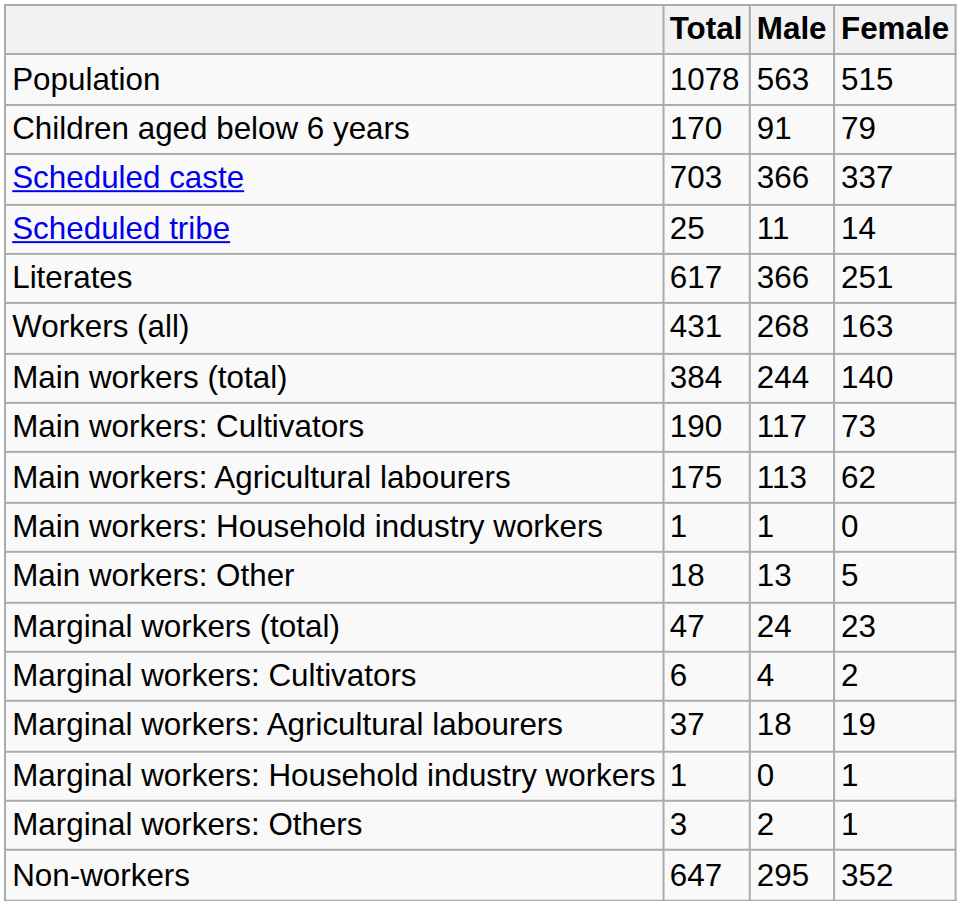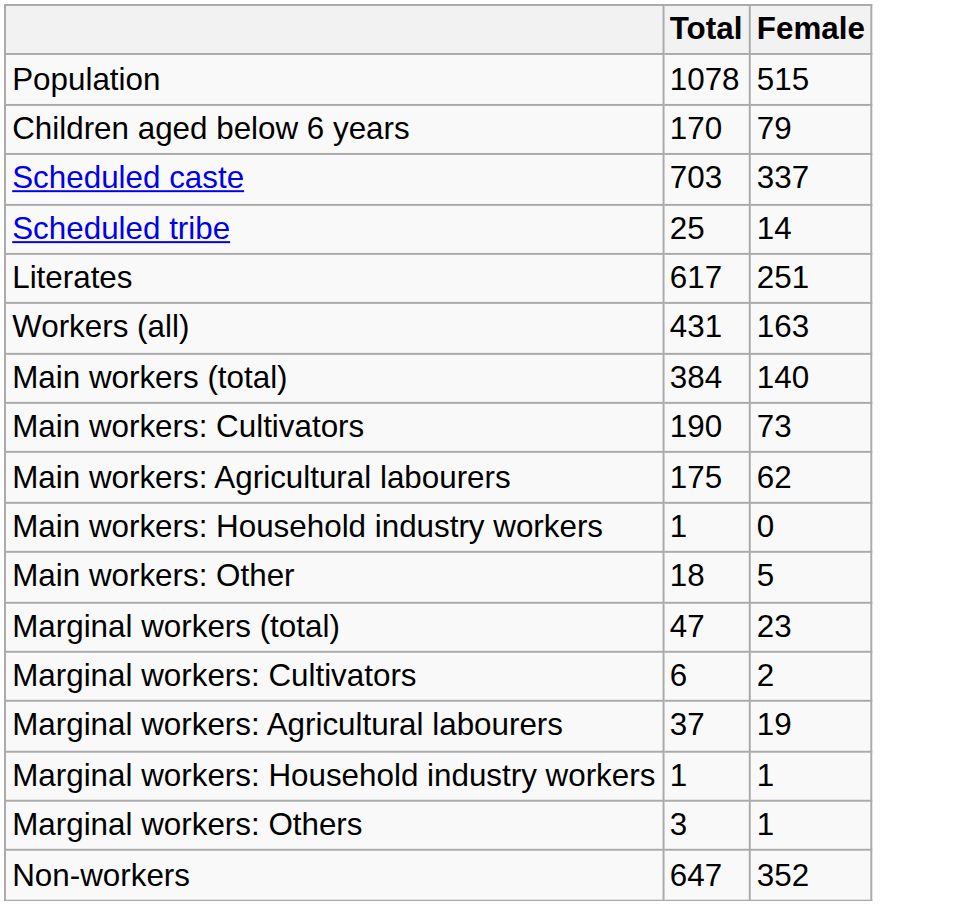 <table class="wikitable sortable">
 <tr>
 <th></th>
 <th>Total</th>
-<th>Male</th>
 <th>Female</th>
 </tr>
 <tr>
 <td>Population</td>
 <td>1078</td>
-<td>563</td>
 <td>515</td>
 </tr>
 <tr>
 <td>Children aged below 6 years</td>
 <td>170</td>
-<td>91</td>
 <td>79</td>
 </tr>
 <tr>
 <td><a href='#'>Scheduled caste</a></td>
 <td>703</td>
-<td>366</td>
 <td>337</td>
 </tr>
 <tr>
 <td><a href='#'>Scheduled tribe</a></td>
 <td>25</td>
-<td>11</td>
 <td>14</td>
 </tr>
 <tr>
 <td>Literates</td>
 <td>617</td>
-<td>366</td>
 <td>251</td>
 </tr>
 <tr>
 <td>Workers (all)</td>
 <td>431</td>
-<td>268</td>
 <td>163</td>
 </tr>
 <tr>
 <td>Main workers (total)</td>
 <td>384</td>
-<td>244</td>
 <td>140</td>
 </tr>
 <tr>
 <td>Main workers: Cultivators</td>
 <td>190</td>
-<td>117</td>
 <td>73</td>
 </tr>
 <tr>
 <td>Main workers: Agricultural labourers</td>
 <td>175</td>
-<td>113</td>
 <td>62</td>
 </tr>
 <tr>
 <td>Main workers: Household industry workers</td>
-<td>1</td>
 <td>1</td>
 <td>0</td>
 </tr>
 <tr>
 <td>Main workers: Other</td>
 <td>18</td>
-<td>13</td>
 <td>5</td>
 </tr>
 <tr>
 <td>Marginal workers (total)</td>
 <td>47</td>
-<td>24</td>
 <td>23</td>
 </tr>
 <tr>
 <td>Marginal workers: Cultivators</td>
 <td>6</td>
-<td>4</td>
 <td>2</td>
 </tr>
 <tr>
 <td>Marginal workers: Agricultural labourers</td>
 <td>37</td>
-<td>18</td>
 <td>19</td>
 </tr>
 <tr>
 <td>Marginal workers: Household industry workers</td>
 <td>1</td>
-<td>0</td>
 <td>1</td>
 </tr>
 <tr>
 <td>Marginal workers: Others</td>
 <td>3</td>
-<td>2</td>
 <td>1</td>
 </tr>
 <tr>
 <td>Non-workers</td>
 <td>647</td>
-<td>295</td>
 <td>352</td>
 </tr>
 </table>
